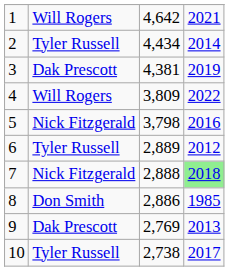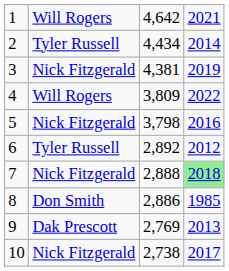 <table class="wikitable">
 <tr>
 </tr>
 <tr>
 <td>1</td>
 <td><a href='#'>Will Rogers</a></td>
 <td><abbr>4,642</abbr></td>
 <td><a href='#'>2021</a></td>
 </tr>
 <tr>
 <td>2</td>
 <td><a href='#'>Tyler Russell</a></td>
 <td><abbr>4,434</abbr></td>
 <td><a href='#'>2014</a></td>
 </tr>
 <tr>
 <td>3</td>
-<td><a href='#'>Dak Prescott</a></td>
+<td><a href='#'>Nick Fitzgerald</a></td>
 <td><abbr>4,381</abbr></td>
 <td><a href='#'>2019</a></td>
 </tr>
 <tr>
 <td>4</td>
 <td><a href='#'>Will Rogers</a></td>
 <td><abbr>3,809</abbr></td>
 <td><a href='#'>2022</a></td>
 </tr>
 <tr>
 <td>5</td>
 <td><a href='#'>Nick Fitzgerald</a></td>
 <td><abbr>3,798</abbr></td>
 <td><a href='#'>2016</a></td>
 </tr>
 <tr>
 <td>6</td>
 <td><a href='#'>Tyler Russell</a></td>
-<td><abbr>2,889</abbr></td>
+<td><abbr>2,892</abbr></td>
 <td><a href='#'>2012</a></td>
 </tr>
 <tr>
 <td>7</td>
 <td><a href='#'>Nick Fitzgerald</a></td>
 <td><abbr>2,888</abbr></td>
 <td style="background: lightgreen;"><a href='#'>2018</a></td>
 </tr>
 <tr>
 <td>8</td>
 <td><a href='#'>Don Smith</a></td>
 <td><abbr>2,886</abbr></td>
 <td><a href='#'>1985</a></td>
 </tr>
 <tr>
 <td>9</td>
 <td><a href='#'>Dak Prescott</a></td>
 <td><abbr>2,769</abbr></td>
 <td><a href='#'>2013</a></td>
 </tr>
 <tr>
 <td>10</td>
-<td><a href='#'>Tyler Russell</a></td>
+<td><a href='#'>Nick Fitzgerald</a></td>
 <td><abbr>2,738</abbr></td>
 <td><a href='#'>2017</a></td>
 </tr>
 </table>
